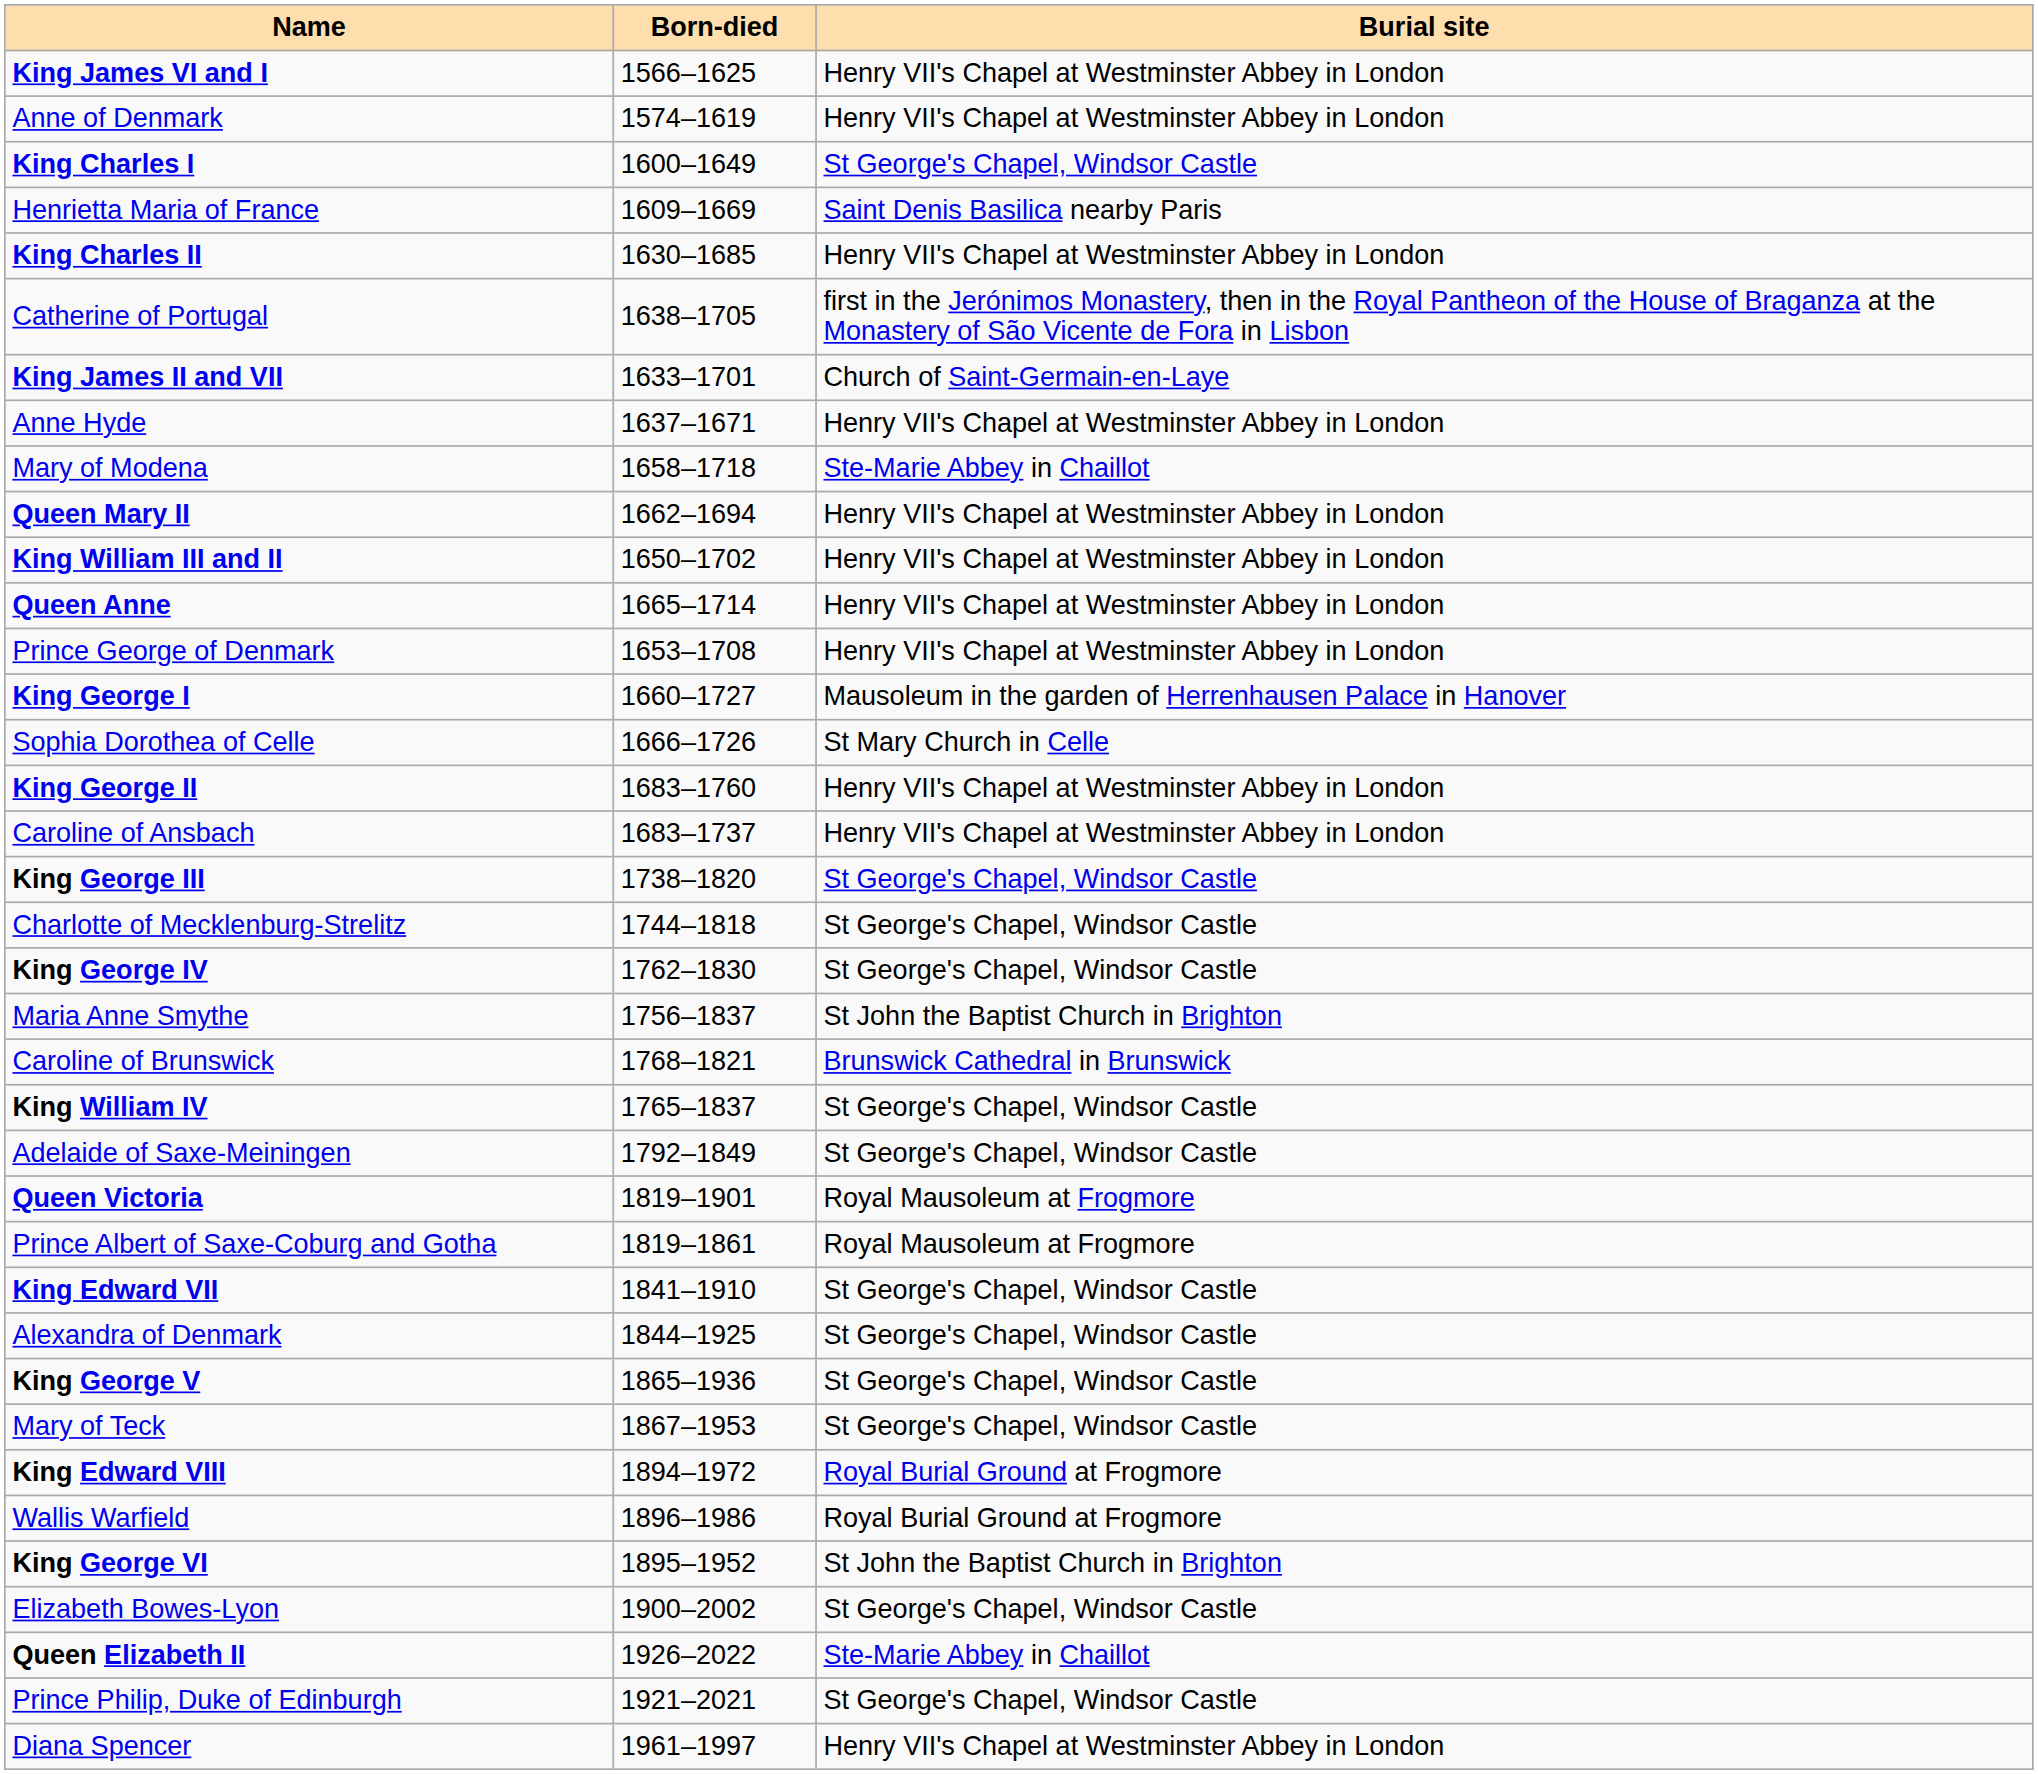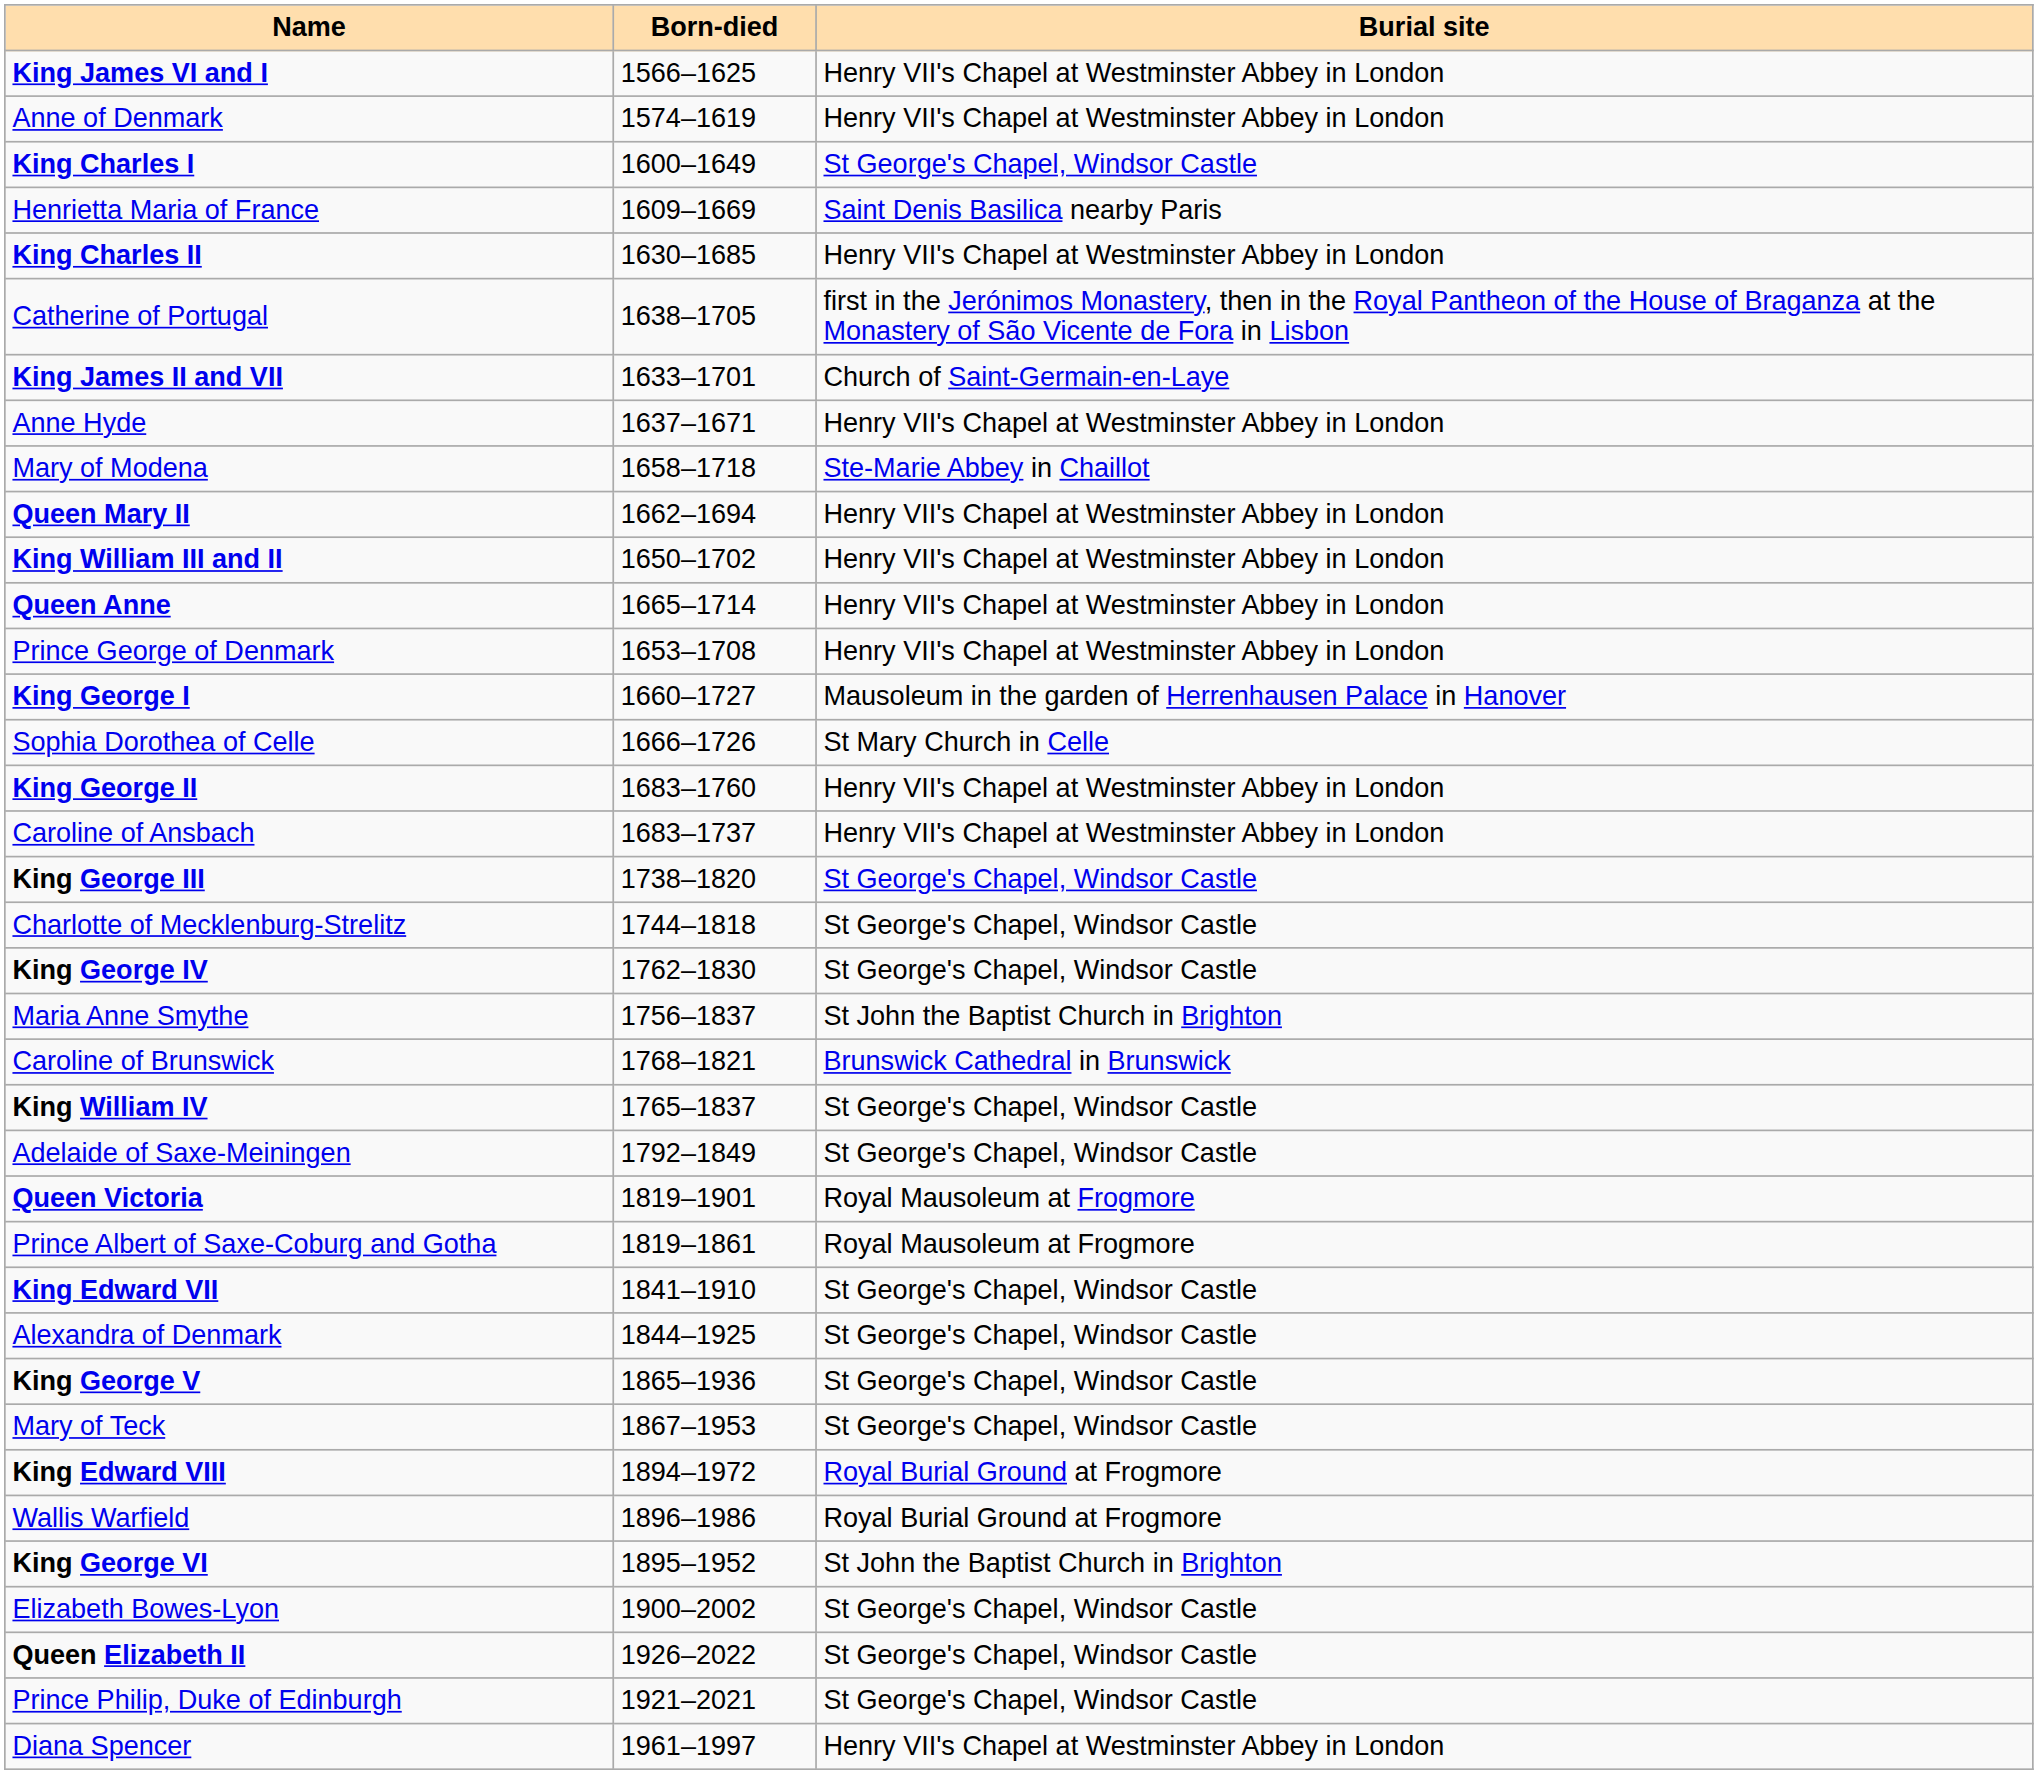 <table width = "95%" border = 1 border="1" cellpadding="4" cellspacing="0" style="margin: 0.5em 1em 0.5em 0; background: #f9f9f9; border: 1px #aaa solid; border-collapse: collapse;">
 <tr>
 <th width="30%" bgcolor="#ffdead">Name</th>
 <th width="10%" bgcolor="#ffdead">Born-died</th>
 <th width="90%" bgcolor="#ffdead">Burial site</th>
 </tr>
 <tr>
 <td><strong><a href='#'>King James VI and I</a></strong></td>
 <td>1566–1625</td>
 <td>Henry VII's Chapel at Westminster Abbey in London</td>
 </tr>
 <tr>
 <td><a href='#'>Anne of Denmark</a></td>
 <td>1574–1619</td>
 <td>Henry VII's Chapel at Westminster Abbey in London</td>
 </tr>
 <tr>
 <td><strong><a href='#'>King Charles I</a></strong></td>
 <td>1600–1649</td>
 <td><a href='#'>St George's Chapel, Windsor Castle</a></td>
 </tr>
 <tr>
 <td><a href='#'>Henrietta Maria of France</a></td>
 <td>1609–1669</td>
 <td><a href='#'>Saint Denis Basilica</a> nearby Paris</td>
 </tr>
 <tr>
 <td><strong><a href='#'>King Charles II</a></strong></td>
 <td>1630–1685</td>
 <td>Henry VII's Chapel at Westminster Abbey in London</td>
 </tr>
 <tr>
 <td><a href='#'>Catherine of Portugal</a></td>
 <td>1638–1705</td>
 <td>first in the <a href='#'>Jerónimos Monastery</a>, then in the <a href='#'>Royal Pantheon of the House of Braganza</a> at the <a href='#'>Monastery of São Vicente de Fora</a> in <a href='#'>Lisbon</a></td>
 </tr>
 <tr>
 <td><strong><a href='#'>King James II and VII</a></strong></td>
 <td>1633–1701</td>
 <td>Church of <a href='#'>Saint-Germain-en-Laye</a></td>
 </tr>
 <tr>
 <td><a href='#'>Anne Hyde</a></td>
 <td>1637–1671</td>
 <td>Henry VII's Chapel at Westminster Abbey in London</td>
 </tr>
 <tr>
 <td><a href='#'>Mary of Modena</a></td>
 <td>1658–1718</td>
 <td><a href='#'>Ste-Marie Abbey</a> in <a href='#'>Chaillot</a></td>
 </tr>
 <tr>
 <td><strong><a href='#'>Queen Mary II</a></strong></td>
 <td>1662–1694</td>
 <td>Henry VII's Chapel at Westminster Abbey in London</td>
 </tr>
 <tr>
 <td><strong><a href='#'>King William III and II</a></strong></td>
 <td>1650–1702</td>
 <td>Henry VII's Chapel at Westminster Abbey in London</td>
 </tr>
 <tr>
 <td><strong><a href='#'>Queen Anne</a></strong></td>
 <td>1665–1714</td>
 <td>Henry VII's Chapel at Westminster Abbey in London</td>
 </tr>
 <tr>
 <td><a href='#'>Prince George of Denmark</a></td>
 <td>1653–1708</td>
 <td>Henry VII's Chapel at Westminster Abbey in London</td>
 </tr>
 <tr>
 <td><strong><a href='#'>King George I</a></strong></td>
 <td>1660–1727</td>
 <td>Mausoleum in the garden of <a href='#'>Herrenhausen Palace</a> in <a href='#'>Hanover</a></td>
 </tr>
 <tr>
 <td><a href='#'>Sophia Dorothea of Celle</a></td>
 <td>1666–1726</td>
 <td>St Mary Church in <a href='#'>Celle</a></td>
 </tr>
 <tr>
 <td><strong><a href='#'>King George II</a></strong></td>
 <td>1683–1760</td>
 <td>Henry VII's Chapel at Westminster Abbey in London</td>
 </tr>
 <tr>
 <td><a href='#'>Caroline of Ansbach</a></td>
 <td>1683–1737</td>
 <td>Henry VII's Chapel at Westminster Abbey in London</td>
 </tr>
 <tr>
 <td><strong>King <a href='#'>George III</a></strong></td>
 <td>1738–1820</td>
 <td><a href='#'>St George's Chapel, Windsor Castle</a></td>
 </tr>
 <tr>
 <td><a href='#'>Charlotte of Mecklenburg-Strelitz</a></td>
 <td>1744–1818</td>
 <td>St George's Chapel, Windsor Castle</td>
 </tr>
 <tr>
 <td><strong>King <a href='#'>George IV</a></strong></td>
 <td>1762–1830</td>
 <td>St George's Chapel, Windsor Castle</td>
 </tr>
 <tr>
 <td><a href='#'>Maria Anne Smythe</a></td>
 <td>1756–1837</td>
 <td>St John the Baptist Church in <a href='#'>Brighton</a></td>
 </tr>
 <tr>
 <td><a href='#'>Caroline of Brunswick</a></td>
 <td>1768–1821</td>
 <td><a href='#'>Brunswick Cathedral</a> in <a href='#'>Brunswick</a></td>
 </tr>
 <tr>
 <td><strong>King <a href='#'>William IV</a></strong></td>
 <td>1765–1837</td>
 <td>St George's Chapel, Windsor Castle</td>
 </tr>
 <tr>
 <td><a href='#'>Adelaide of Saxe-Meiningen</a></td>
 <td>1792–1849</td>
 <td>St George's Chapel, Windsor Castle</td>
 </tr>
 <tr>
 <td><strong><a href='#'>Queen Victoria</a></strong></td>
 <td>1819–1901</td>
 <td>Royal Mausoleum at <a href='#'>Frogmore</a></td>
 </tr>
 <tr>
 <td><a href='#'>Prince Albert of Saxe-Coburg and Gotha</a></td>
 <td>1819–1861</td>
 <td>Royal Mausoleum at Frogmore</td>
 </tr>
 <tr>
 <td><strong><a href='#'>King Edward VII</a></strong></td>
 <td>1841–1910</td>
 <td>St George's Chapel, Windsor Castle</td>
 </tr>
 <tr>
 <td><a href='#'>Alexandra of Denmark</a></td>
 <td>1844–1925</td>
 <td>St George's Chapel, Windsor Castle</td>
 </tr>
 <tr>
 <td><strong>King <a href='#'>George V</a></strong></td>
 <td>1865–1936</td>
 <td>St George's Chapel, Windsor Castle</td>
 </tr>
 <tr>
 <td><a href='#'>Mary of Teck</a></td>
 <td>1867–1953</td>
 <td>St George's Chapel, Windsor Castle</td>
 </tr>
 <tr>
 <td><strong>King <a href='#'>Edward VIII</a></strong></td>
 <td>1894–1972</td>
 <td><a href='#'>Royal Burial Ground</a> at Frogmore</td>
 </tr>
 <tr>
 <td><a href='#'>Wallis Warfield</a></td>
 <td>1896–1986</td>
 <td>Royal Burial Ground at Frogmore</td>
 </tr>
 <tr>
 <td><strong>King <a href='#'>George VI</a></strong></td>
 <td>1895–1952</td>
 <td>St John the Baptist Church in <a href='#'>Brighton</a></td>
 </tr>
 <tr>
 <td><a href='#'>Elizabeth Bowes-Lyon</a></td>
 <td>1900–2002</td>
 <td>St George's Chapel, Windsor Castle</td>
 </tr>
 <tr>
 <td><strong>Queen <a href='#'>Elizabeth II</a></strong></td>
 <td>1926–2022</td>
-<td><a href='#'>Ste-Marie Abbey</a> in <a href='#'>Chaillot</a></td>
+<td>St George's Chapel, Windsor Castle</td>
 </tr>
 <tr>
 <td><a href='#'>Prince Philip, Duke of Edinburgh</a></td>
 <td>1921–2021</td>
 <td>St George's Chapel, Windsor Castle</td>
 </tr>
 <tr>
 <td><a href='#'>Diana Spencer</a></td>
 <td>1961–1997</td>
 <td>Henry VII's Chapel at Westminster Abbey in London</td>
 </tr>
 </table>
